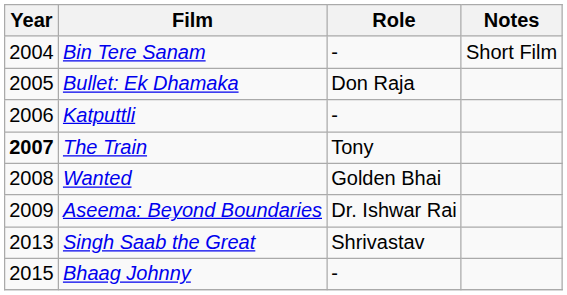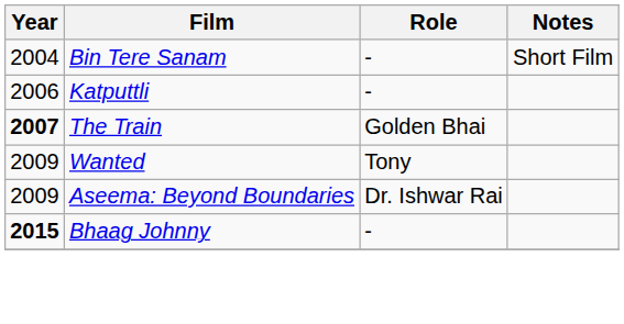 <table class="wikitable sortable plainrowheaders">
 <tr>
 <th scope="col">Year</th>
 <th scope="col">Film</th>
 <th scope="col">Role</th>
 <th scope="col">Notes</th>
 </tr>
 <tr>
 <td rowspan=1>2004</td>
 <td><em><a href='#'>Bin Tere Sanam</a></em></td>
 <td>-</td>
 <td>Short Film</td>
 </tr>
 <tr>
-<td rowspan=1>2005</td>
-<td><em><a href='#'>Bullet: Ek Dhamaka</a></em></td>
-<td>Don Raja</td>
-<td></td>
-</tr>
-<tr>
 <td rowspan=1>2006</td>
 <td><em><a href='#'>Katputtli</a></em></td>
 <td>-</td>
 <td></td>
 </tr>
 <tr>
 <td rowspan=1><strong>2007</strong></td>
 <td><em><a href='#'>The Train</a></em></td>
-<td>Tony</td>
+<td>Golden Bhai</td>
 <td></td>
 </tr>
 <tr>
-<td rowspan=1>2008</td>
+<td rowspan=1>2009</td>
 <td><em><a href='#'>Wanted</a></em></td>
-<td>Golden Bhai</td>
+<td>Tony</td>
 <td></td>
 </tr>
 <tr>
 <td rowspan=1>2009</td>
 <td><em><a href='#'>Aseema: Beyond Boundaries</a></em></td>
 <td>Dr. Ishwar Rai</td>
 <td></td>
 </tr>
 <tr>
-<td rowspan=1>2013</td>
-<td><em><a href='#'>Singh Saab the Great</a></em></td>
-<td>Shrivastav</td>
-<td></td>
-</tr>
-<tr>
-<td rowspan=1>2015</td>
+<td rowspan=1><strong>2015</strong></td>
 <td><em><a href='#'>Bhaag Johnny</a></em></td>
 <td>-</td>
 <td></td>
 </tr>
 <tr>
 </tr>
 </table>
